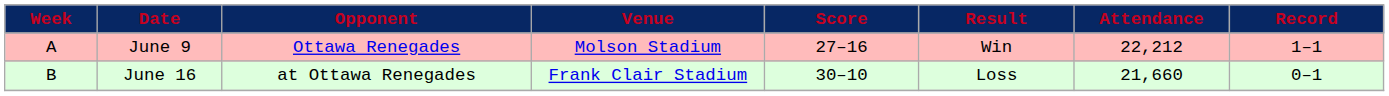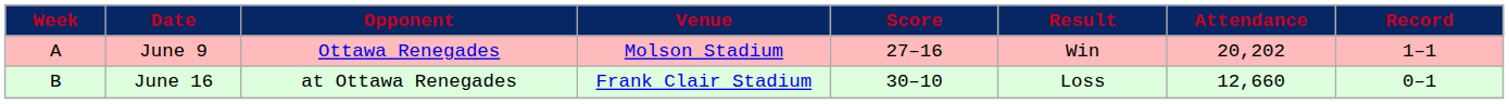 <table class="wikitable sortable">
 <tr>
 <th style="background:#072764;color:#c6011f;" width="6%">Week</th>
 <th style="background:#072764;color:#c6011f;" width="8%">Date</th>
 <th style="background:#072764;color:#c6011f;" width="20%">Opponent</th>
 <th style="background:#072764;color:#c6011f;" width="15%">Venue</th>
 <th style="background:#072764;color:#c6011f;" width="10%">Score</th>
 <th style="background:#072764;color:#c6011f;" width="10%">Result</th>
 <th style="background:#072764;color:#c6011f;" width="10%">Attendance</th>
 <th style="background:#072764;color:#c6011f;" width="10%">Record</th>
 </tr>
 <tr align="center" bgcolor="#ffbbbb">
 <td>A</td>
 <td>June 9</td>
 <td><a href='#'>Ottawa Renegades</a></td>
 <td><a href='#'>Molson Stadium</a></td>
 <td>27–16</td>
 <td>Win</td>
-<td>22,212</td>
+<td>20,202</td>
 <td>1–1</td>
 </tr>
 <tr align="center" bgcolor="#ddffdd">
 <td>B</td>
 <td>June 16</td>
 <td>at Ottawa Renegades</td>
 <td><a href='#'>Frank Clair Stadium</a></td>
 <td>30–10</td>
 <td>Loss</td>
-<td>21,660</td>
+<td>12,660</td>
 <td>0–1</td>
 </tr>
 <tr>
 </tr>
 </table>
